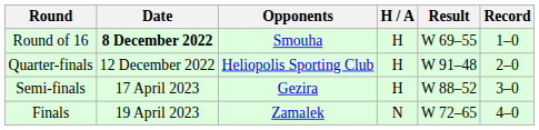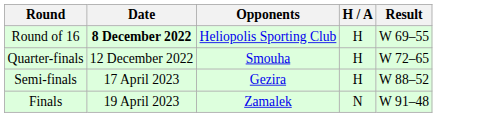 <table class="wikitable" style="text-align:center">
 <tr>
 <th>Round</th>
 <th>Date</th>
 <th>Opponents</th>
 <th>H / A</th>
 <th>Result</th>
-<th>Record</th>
 </tr>
 <tr bgcolor="#dfd">
 <td>Round of 16</td>
 <td><strong>8 December 2022</strong></td>
-<td><a href='#'>Smouha</a></td>
+<td><a href='#'>Heliopolis Sporting Club</a></td>
 <td>H</td>
 <td>W 69–55</td>
-<td>1–0</td>
 </tr>
 <tr bgcolor="#dfd">
 <td>Quarter-finals</td>
 <td>12 December 2022</td>
-<td><a href='#'>Heliopolis Sporting Club</a></td>
+<td><a href='#'>Smouha</a></td>
 <td>H</td>
-<td>W 91–48</td>
-<td>2–0</td>
+<td>W 72–65</td>
 </tr>
 <tr bgcolor="#dfd">
 <td>Semi-finals</td>
 <td>17 April 2023</td>
 <td><a href='#'>Gezira</a></td>
 <td>H</td>
 <td>W 88–52</td>
-<td>3–0</td>
 </tr>
 <tr bgcolor="#dfd">
 <td>Finals</td>
 <td>19 April 2023</td>
 <td><a href='#'>Zamalek</a></td>
 <td>N</td>
-<td>W 72–65</td>
-<td>4–0</td>
+<td>W 91–48</td>
 </tr>
 </table>
